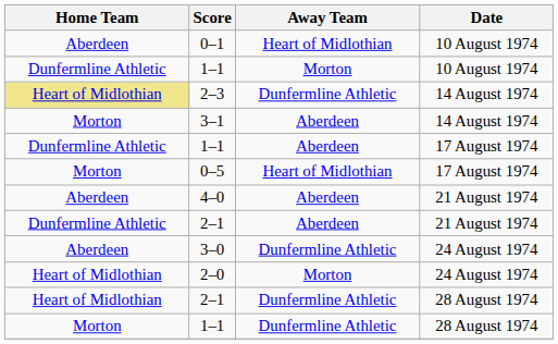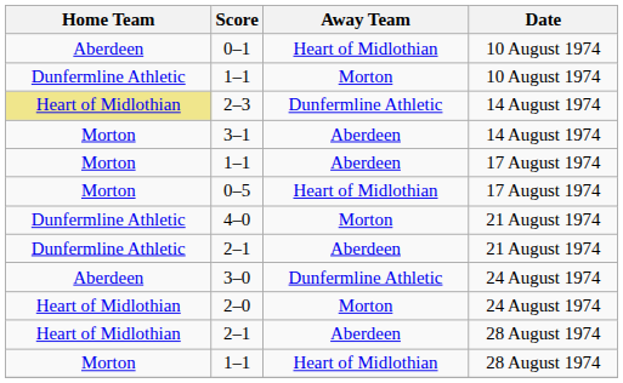 <table class="wikitable" style="text-align:center;">
 <tr>
 <th width=175>Home Team</th>
 <th width=20>Score</th>
 <th width=175>Away Team</th>
 <th width= 125>Date</th>
 </tr>
 <tr>
 <td><a href='#'>Aberdeen</a></td>
 <td>0–1</td>
 <td><a href='#'>Heart of Midlothian</a></td>
 <td>10 August 1974</td>
 </tr>
 <tr>
 <td><a href='#'>Dunfermline Athletic</a></td>
 <td>1–1</td>
 <td><a href='#'>Morton</a></td>
 <td>10 August 1974</td>
 </tr>
 <tr>
 <td style="background: khaki;"><a href='#'>Heart of Midlothian</a></td>
 <td>2–3</td>
 <td><a href='#'>Dunfermline Athletic</a></td>
 <td>14 August 1974</td>
 </tr>
 <tr>
 <td><a href='#'>Morton</a></td>
 <td>3–1</td>
 <td><a href='#'>Aberdeen</a></td>
 <td>14 August 1974</td>
 </tr>
 <tr>
-<td><a href='#'>Dunfermline Athletic</a></td>
+<td><a href='#'>Morton</a></td>
 <td>1–1</td>
 <td><a href='#'>Aberdeen</a></td>
 <td>17 August 1974</td>
 </tr>
 <tr>
 <td><a href='#'>Morton</a></td>
 <td>0–5</td>
 <td><a href='#'>Heart of Midlothian</a></td>
 <td>17 August 1974</td>
 </tr>
 <tr>
-<td><a href='#'>Aberdeen</a></td>
+<td><a href='#'>Dunfermline Athletic</a></td>
 <td>4–0</td>
-<td><a href='#'>Aberdeen</a></td>
+<td><a href='#'>Morton</a></td>
 <td>21 August 1974</td>
 </tr>
 <tr>
 <td><a href='#'>Dunfermline Athletic</a></td>
 <td>2–1</td>
 <td><a href='#'>Aberdeen</a></td>
 <td>21 August 1974</td>
 </tr>
 <tr>
 <td><a href='#'>Aberdeen</a></td>
 <td>3–0</td>
 <td><a href='#'>Dunfermline Athletic</a></td>
 <td>24 August 1974</td>
 </tr>
 <tr>
 <td><a href='#'>Heart of Midlothian</a></td>
 <td>2–0</td>
 <td><a href='#'>Morton</a></td>
 <td>24 August 1974</td>
 </tr>
 <tr>
 <td><a href='#'>Heart of Midlothian</a></td>
 <td>2–1</td>
-<td><a href='#'>Dunfermline Athletic</a></td>
+<td><a href='#'>Aberdeen</a></td>
 <td>28 August 1974</td>
 </tr>
 <tr>
 <td><a href='#'>Morton</a></td>
 <td>1–1</td>
-<td><a href='#'>Dunfermline Athletic</a></td>
+<td><a href='#'>Heart of Midlothian</a></td>
 <td>28 August 1974</td>
 </tr>
 <tr>
 </tr>
 </table>
